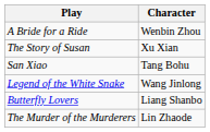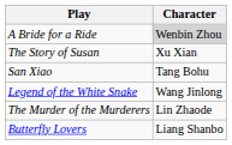 <table class="wikitable">
 <tr>
 <th>Play</th>
 <th>Character</th>
 </tr>
 <tr>
 <td><em>A Bride for a Ride</em></td>
-<td>Wenbin Zhou</td>
+<td style="background: lightgrey;">Wenbin Zhou</td>
 </tr>
 <tr>
 <td><em>The Story of Susan</em></td>
 <td>Xu Xian</td>
 </tr>
 <tr>
 <td><em>San Xiao</em></td>
 <td>Tang Bohu</td>
 </tr>
 <tr>
 <td><em><a href='#'>Legend of the White Snake</a></em></td>
 <td>Wang Jinlong</td>
 </tr>
 <tr>
+<td><em>The Murder of the Murderers</em></td>
+<td>Lin Zhaode</td>
+</tr>
+<tr>
 <td><em><a href='#'>Butterfly Lovers</a></em></td>
 <td>Liang Shanbo</td>
 </tr>
-<tr>
-<td><em>The Murder of the Murderers</em></td>
-<td>Lin Zhaode</td>
-</tr>
 </table>
